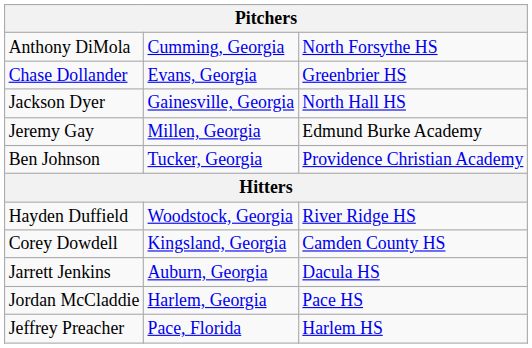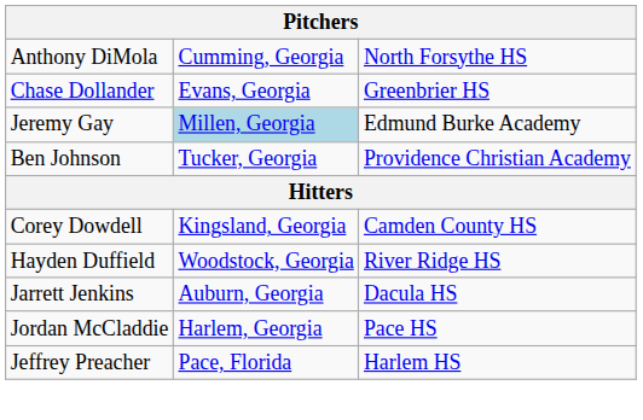 <table class="wikitable">
 <tr>
 <th colspan=3>Pitchers</th>
 </tr>
 <tr>
 <td>Anthony DiMola</td>
 <td><a href='#'>Cumming, Georgia</a></td>
 <td><a href='#'>North Forsythe HS</a></td>
 </tr>
 <tr>
 <td><a href='#'>Chase Dollander</a></td>
 <td><a href='#'>Evans, Georgia</a></td>
 <td><a href='#'>Greenbrier HS</a></td>
 </tr>
 <tr>
-<td>Jackson Dyer</td>
-<td><a href='#'>Gainesville, Georgia</a></td>
-<td><a href='#'>North Hall HS</a></td>
-</tr>
-<tr>
 <td>Jeremy Gay</td>
-<td><a href='#'>Millen, Georgia</a></td>
+<td style="background: lightblue;"><a href='#'>Millen, Georgia</a></td>
 <td>Edmund Burke Academy</td>
 </tr>
 <tr>
 <td>Ben Johnson</td>
 <td><a href='#'>Tucker, Georgia</a></td>
 <td><a href='#'>Providence Christian Academy</a></td>
 </tr>
 <tr>
 <th colspan=3>Hitters</th>
 </tr>
 <tr>
+<td>Corey Dowdell</td>
+<td><a href='#'>Kingsland, Georgia</a></td>
+<td><a href='#'>Camden County HS</a></td>
+</tr>
+<tr>
 <td>Hayden Duffield</td>
 <td><a href='#'>Woodstock, Georgia</a></td>
 <td><a href='#'>River Ridge HS</a></td>
-</tr>
-<tr>
-<td>Corey Dowdell</td>
-<td><a href='#'>Kingsland, Georgia</a></td>
-<td><a href='#'>Camden County HS</a></td>
 </tr>
 <tr>
 <td>Jarrett Jenkins</td>
 <td><a href='#'>Auburn, Georgia</a></td>
 <td><a href='#'>Dacula HS</a></td>
 </tr>
 <tr>
 <td>Jordan McCladdie</td>
 <td><a href='#'>Harlem, Georgia</a></td>
 <td><a href='#'>Pace HS</a></td>
 </tr>
 <tr>
 <td>Jeffrey Preacher</td>
 <td><a href='#'>Pace, Florida</a></td>
 <td><a href='#'>Harlem HS</a></td>
 </tr>
 </table>
